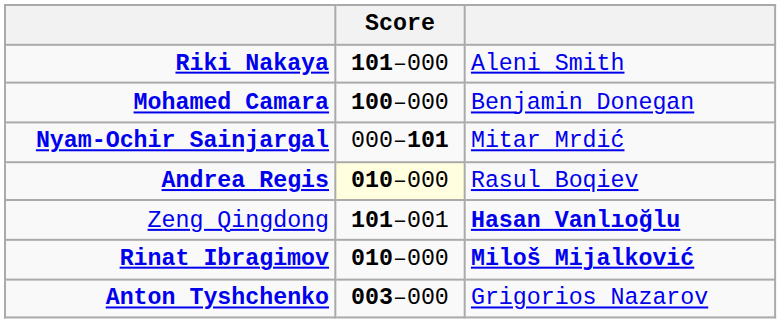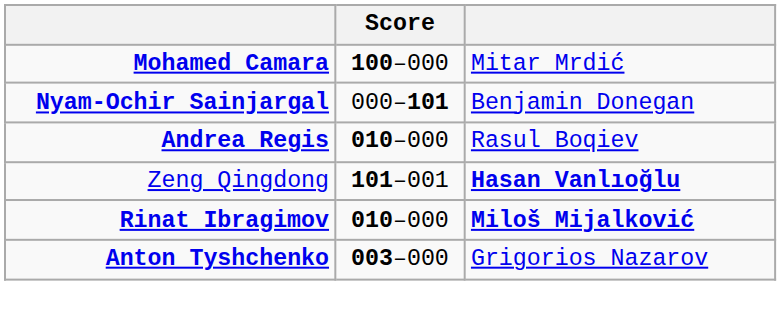 <table class="wikitable" style="text-align: center; font-size:90% ">
 <tr>
 <th align="right" width="160"></th>
 <th width="60">Score</th>
 <th align="left" width="150"></th>
 </tr>
 <tr>
-<td align=right><strong><a href='#'>Riki Nakaya</a></strong> </td>
-<td align=center><strong>101</strong>–000</td>
-<td align=left> <a href='#'>Aleni Smith</a></td>
-</tr>
-<tr>
 <td align=right><strong><a href='#'>Mohamed Camara</a></strong> </td>
 <td align=center><strong>100</strong>–000</td>
-<td align=left> <a href='#'>Benjamin Donegan</a></td>
+<td align=left> <a href='#'>Mitar Mrdić</a></td>
 </tr>
 <tr>
 <td align=right><strong><a href='#'>Nyam-Ochir Sainjargal</a></strong> </td>
 <td align=center>000–<strong>101</strong></td>
-<td align=left> <a href='#'>Mitar Mrdić</a></td>
+<td align=left> <a href='#'>Benjamin Donegan</a></td>
 </tr>
 <tr>
 <td align=right><strong><a href='#'>Andrea Regis</a></strong> </td>
-<td align=center style="background: lightyellow;"><strong>010</strong>–000</td>
+<td align=center><strong>010</strong>–000</td>
 <td align=left> <a href='#'>Rasul Boqiev</a></td>
 </tr>
 <tr>
 <td align=right><a href='#'>Zeng Qingdong</a> </td>
 <td align=center><strong>101</strong>–001</td>
 <td align=left> <strong><a href='#'>Hasan Vanlıoğlu</a></strong></td>
 </tr>
 <tr>
 <td align=right><strong><a href='#'>Rinat Ibragimov</a></strong> </td>
 <td align=center><strong>010</strong>–000</td>
 <td align=left><strong> <a href='#'>Miloš Mijalković</a></strong></td>
 </tr>
 <tr>
 <td align=right><strong><a href='#'>Anton Tyshchenko</a></strong> </td>
 <td align=center><strong>003</strong>–000</td>
 <td align=left> <a href='#'>Grigorios Nazarov</a></td>
 </tr>
 </table>
